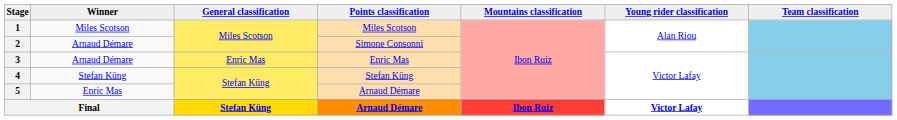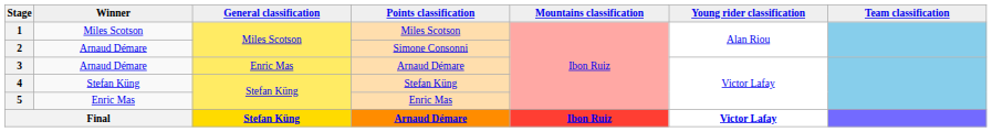 <table class="wikitable" width="99%" style="text-align: center; font-size:smaller;">
 <tr>
 <th width="1%">Stage</th>
 <th style="background:#efefef; width:16.5%;">Winner</th>
 <th style="background:#efefef; width:16.5%;"><a href='#'>General classification</a><br></th>
 <th style="background:#efefef; width:16.5%;"><a href='#'>Points classification</a><br></th>
 <th style="background:#efefef; width:16.5%;"><a href='#'>Mountains classification</a><br></th>
 <th style="background:#efefef; width:16.5%;"><a href='#'>Young rider classification</a><br></th>
 <th style="background:#efefef; width:16.5%;"><a href='#'>Team classification</a></th>
 </tr>
 <tr>
 <th>1</th>
 <td><a href='#'>Miles Scotson</a></td>
 <td style="background:#FFEB64;" rowspan="2"><a href='#'>Miles Scotson</a></td>
 <td style="background:navajowhite;"><a href='#'>Miles Scotson</a></td>
 <td style="background:#FFA8A4;" rowspan="5"><a href='#'>Ibon Ruiz</a></td>
 <td style="background:white;" rowspan="2"><a href='#'>Alan Riou</a></td>
 <td style="background:skyblue;" rowspan="2"></td>
 </tr>
 <tr>
 <th>2</th>
 <td><a href='#'>Arnaud Démare</a></td>
 <td style="background:navajowhite;"><a href='#'>Simone Consonni</a></td>
 </tr>
 <tr>
 <th>3</th>
 <td><a href='#'>Arnaud Démare</a></td>
 <td style="background:#FFEB64;"><a href='#'>Enric Mas</a></td>
-<td style="background:navajowhite;"><a href='#'>Enric Mas</a></td>
+<td style="background:navajowhite;"><a href='#'>Arnaud Démare</a></td>
 <td style="background:white;" rowspan="3"><a href='#'>Victor Lafay</a></td>
 <td style="background:skyblue;" rowspan="3"></td>
 </tr>
 <tr>
 <th>4</th>
 <td><a href='#'>Stefan Küng</a></td>
 <td style="background:#FFEB64;" rowspan="2"><a href='#'>Stefan Küng</a></td>
 <td style="background:navajowhite;"><a href='#'>Stefan Küng</a></td>
 </tr>
 <tr>
 <th>5</th>
 <td><a href='#'>Enric Mas</a></td>
-<td style="background:navajowhite;"><a href='#'>Arnaud Démare</a></td>
+<td style="background:navajowhite;"><a href='#'>Enric Mas</a></td>
 </tr>
 <tr>
 <th colspan="2">Final</th>
 <th style="background:#FFDB00;"><a href='#'>Stefan Küng</a></th>
 <th style="background:#FF8C00;"><a href='#'>Arnaud Démare</a></th>
 <th style="background:#FF3E33;"><a href='#'>Ibon Ruiz</a></th>
 <th style="background:white;"><a href='#'>Victor Lafay</a></th>
 <th style="background:#736aff;"></th>
 </tr>
 </table>
